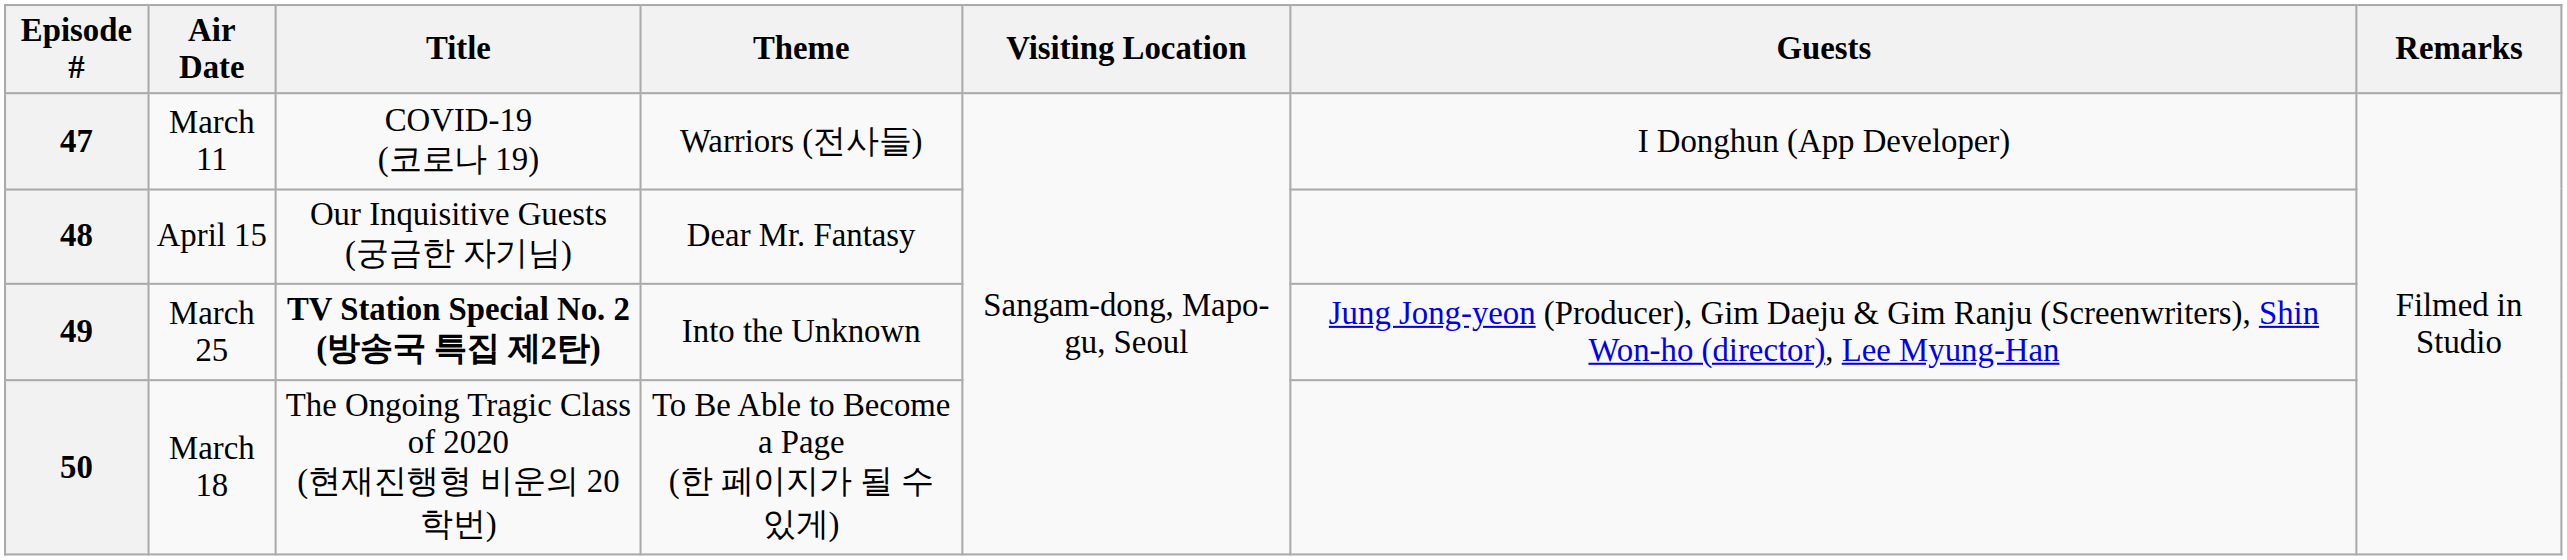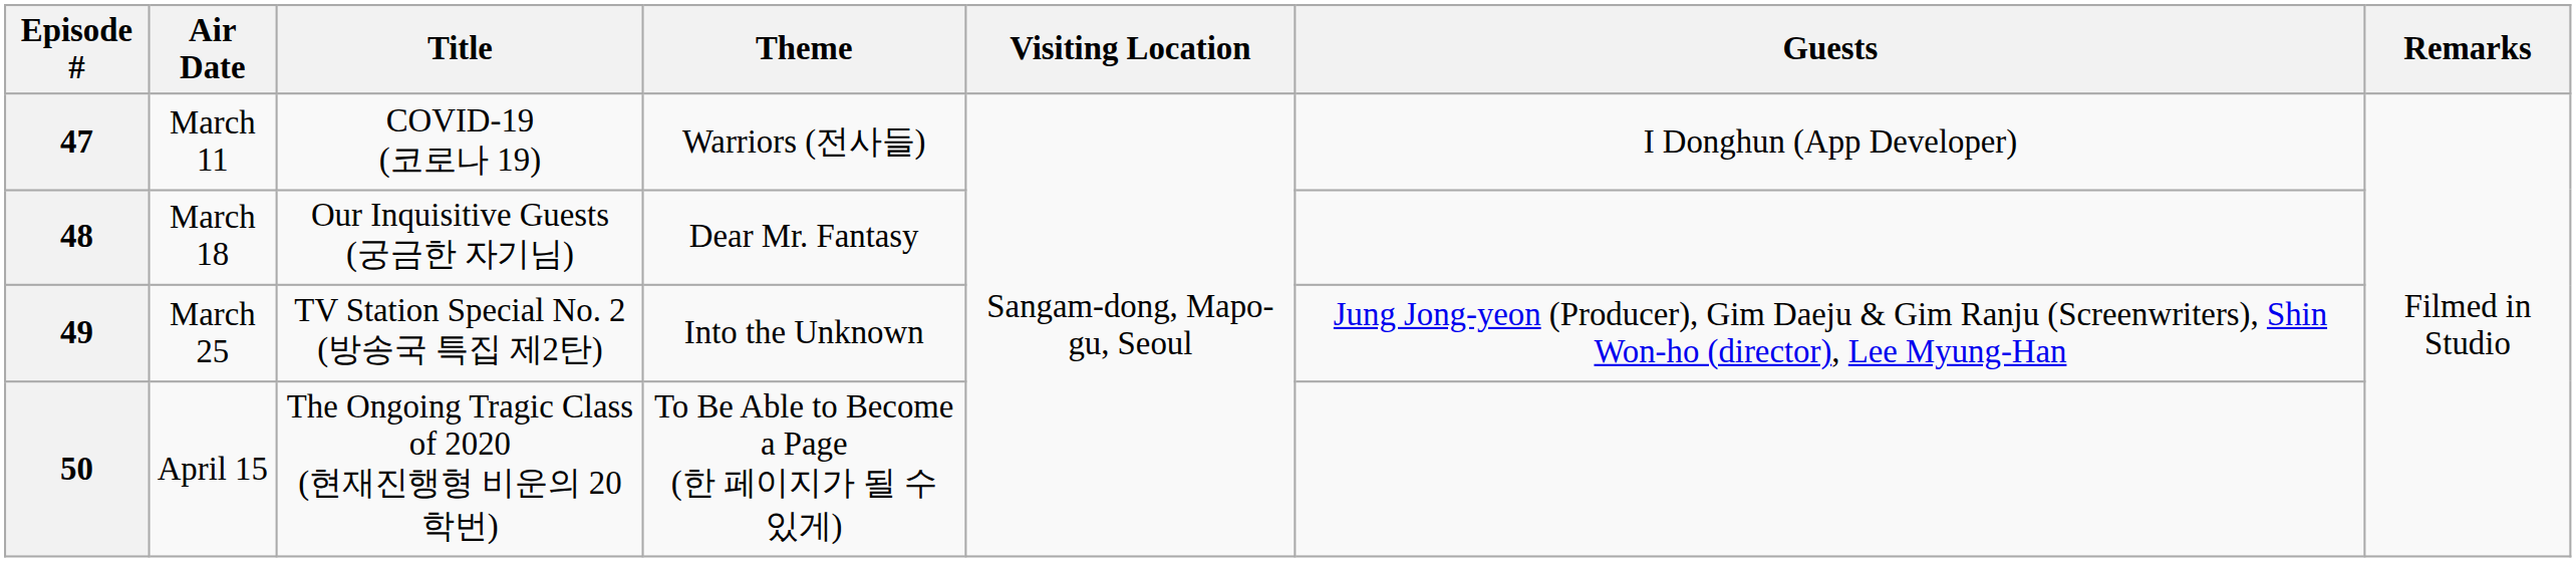 <table class="wikitable" style="text-align:center;">
 <tr>
 <th>Episode #</th>
 <th>Air Date</th>
 <th>Title</th>
 <th>Theme</th>
 <th>Visiting Location</th>
 <th>Guests</th>
 <th>Remarks</th>
 </tr>
 <tr>
 <th>47</th>
 <td>March 11</td>
 <td>COVID-19<br>(코로나 19)</td>
 <td>Warriors (전사들)</td>
 <td rowspan=4>Sangam-dong, Mapo-gu, Seoul</td>
 <td>I Donghun (App Developer)</td>
 <td rowspan=4>Filmed in Studio</td>
 </tr>
 <tr>
 <th>48</th>
-<td>April 15</td>
+<td>March 18</td>
 <td>Our Inquisitive Guests<br>(궁금한 자기님)</td>
 <td>Dear Mr. Fantasy</td>
 <td></td>
 </tr>
 <tr>
 <th>49</th>
 <td>March 25</td>
-<td><strong>TV Station Special No. 2<br>(방송국 특집 제2탄)</strong></td>
+<td>TV Station Special No. 2<br>(방송국 특집 제2탄)</td>
 <td>Into the Unknown</td>
 <td><a href='#'>Jung Jong-yeon</a> (Producer), Gim Daeju & Gim Ranju (Screenwriters), <a href='#'>Shin Won-ho (director)</a>, <a href='#'>Lee Myung-Han</a></td>
 </tr>
 <tr>
 <th>50</th>
-<td>March 18</td>
+<td>April 15</td>
 <td>The Ongoing Tragic Class of 2020<br>(현재진행형 비운의 20학번)</td>
 <td>To Be Able to Become a Page<br>(한 페이지가 될 수 있게)</td>
 <td></td>
 </tr>
 </table>
